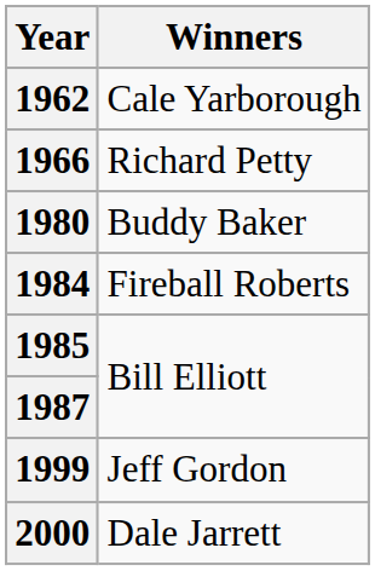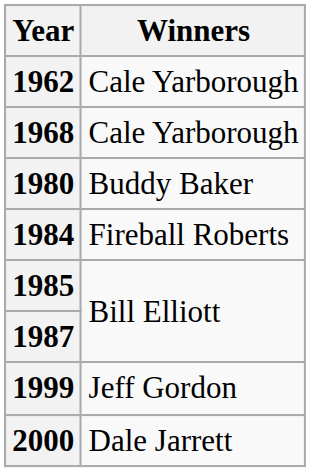 <table class="wikitable" style="font-size: 95%;">
 <tr>
 <th>Year</th>
 <th>Winners</th>
 </tr>
 <tr>
 <th>1962</th>
 <td>Cale Yarborough</td>
 </tr>
 <tr>
-<th>1966</th>
-<td>Richard Petty</td>
+<th>1968</th>
+<td>Cale Yarborough</td>
 </tr>
 <tr>
 <th>1980</th>
 <td>Buddy Baker</td>
 </tr>
 <tr>
 <th>1984</th>
 <td>Fireball Roberts</td>
 </tr>
 <tr>
 <th>1985</th>
 <td rowspan="2">Bill Elliott</td>
 </tr>
 <tr>
 <th>1987</th>
 </tr>
 <tr>
 <th>1999</th>
 <td>Jeff Gordon</td>
 </tr>
 <tr>
 <th>2000</th>
 <td>Dale Jarrett</td>
 </tr>
 </table>
